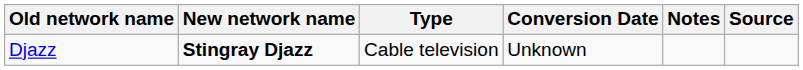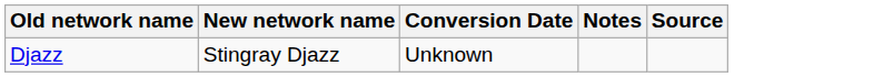 <table class="wikitable">
 <tr>
 <th>Old network name</th>
 <th>New network name</th>
-<th>Type</th>
 <th>Conversion Date</th>
 <th>Notes</th>
 <th>Source</th>
 </tr>
 <tr>
 <td><a href='#'>Djazz</a></td>
-<td><strong>Stingray Djazz</strong></td>
-<td>Cable television</td>
+<td>Stingray Djazz</td>
 <td>Unknown</td>
 <td></td>
 <td></td>
 </tr>
 </table>
